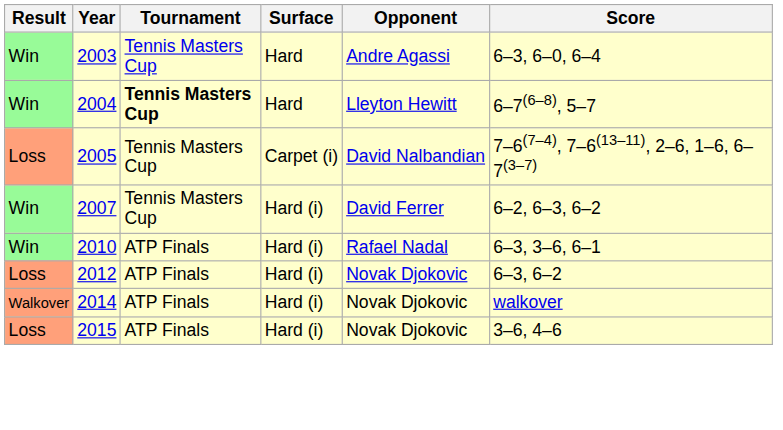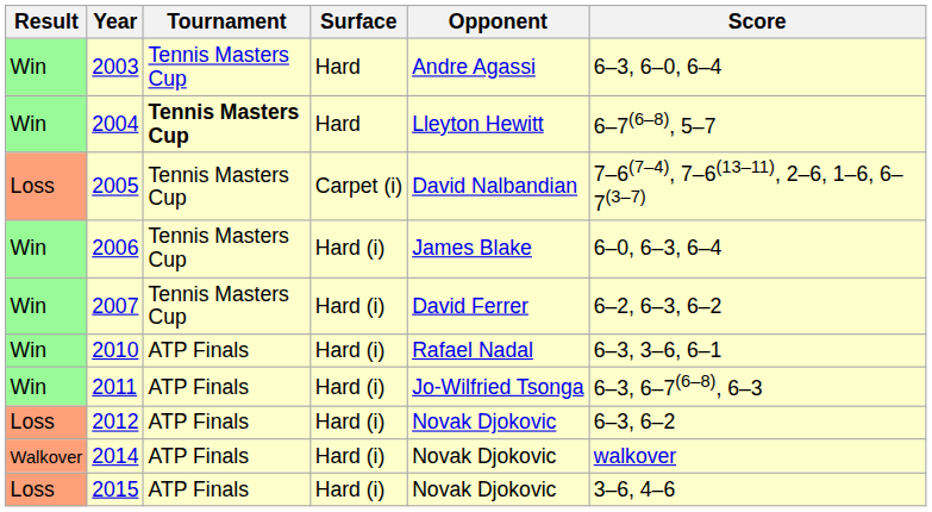 <table class="sortable wikitable">
 <tr>
 <th>Result</th>
 <th>Year</th>
 <th style="width:120px">Tournament</th>
 <th>Surface</th>
 <th>Opponent</th>
 <th style="width:250px" class="unsortable">Score</th>
 </tr>
 <tr style="background:#ffffcc;">
 <td style="background:#98fb98;">Win</td>
 <td><a href='#'>2003</a></td>
 <td><a href='#'>Tennis Masters Cup</a></td>
 <td>Hard</td>
 <td> <a href='#'>Andre Agassi</a></td>
 <td>6–3, 6–0, 6–4</td>
 </tr>
 <tr style="background:#ffffcc;">
 <td style="background:#98fb98;">Win</td>
 <td><a href='#'>2004</a></td>
 <td><strong>Tennis Masters Cup</strong></td>
 <td>Hard</td>
 <td> <a href='#'>Lleyton Hewitt</a></td>
 <td>6–7<sup>(6–8)</sup>, 5–7</td>
 </tr>
 <tr style="background:#ffffcc;">
 <td style="background:#ffa07a;">Loss</td>
 <td><a href='#'>2005</a></td>
 <td>Tennis Masters Cup</td>
 <td>Carpet (i)</td>
 <td> <a href='#'>David Nalbandian</a></td>
 <td>7–6<sup>(7–4)</sup>, 7–6<sup>(13–11)</sup>, 2–6, 1–6, 6–7<sup>(3–7)</sup></td>
 </tr>
 <tr style="background:#ffffcc;">
 <td style="background:#98fb98;">Win</td>
+<td><a href='#'>2006</a></td>
+<td>Tennis Masters Cup</td>
+<td>Hard (i)</td>
+<td> <a href='#'>James Blake</a></td>
+<td>6–0, 6–3, 6–4</td>
+</tr>
+<tr style="background:#ffffcc;">
+<td style="background:#98fb98;">Win</td>
 <td><a href='#'>2007</a></td>
 <td>Tennis Masters Cup</td>
 <td>Hard (i)</td>
 <td> <a href='#'>David Ferrer</a></td>
 <td>6–2, 6–3, 6–2</td>
 </tr>
 <tr style="background:#ffffcc;">
 <td style="background:#98fb98;">Win</td>
 <td><a href='#'>2010</a></td>
 <td>ATP Finals</td>
 <td>Hard (i)</td>
 <td> <a href='#'>Rafael Nadal</a></td>
 <td>6–3, 3–6, 6–1</td>
+</tr>
+<tr style="background:#ffffcc;">
+<td style="background:#98fb98;">Win</td>
+<td><a href='#'>2011</a></td>
+<td>ATP Finals</td>
+<td>Hard (i)</td>
+<td> <a href='#'>Jo-Wilfried Tsonga</a></td>
+<td>6–3, 6–7<sup>(6–8)</sup>, 6–3</td>
 </tr>
 <tr style="background:#ffffcc;">
 <td style="background:#ffa07a;">Loss</td>
 <td><a href='#'>2012</a></td>
 <td>ATP Finals</td>
 <td>Hard (i)</td>
 <td> <a href='#'>Novak Djokovic</a></td>
 <td>6–3, 6–2</td>
 </tr>
 <tr style="background:#ffffcc;">
 <td bgcolor=ffa07a><small>Walkover</small></td>
 <td><a href='#'>2014</a></td>
 <td>ATP Finals</td>
 <td>Hard (i)</td>
 <td> Novak Djokovic</td>
 <td><a href='#'>walkover</a></td>
 </tr>
 <tr style="background:#ffffcc;">
 <td style="background:#ffa07a;">Loss</td>
 <td><a href='#'>2015</a></td>
 <td>ATP Finals</td>
 <td>Hard (i)</td>
 <td> Novak Djokovic</td>
 <td>3–6, 4–6</td>
 </tr>
 </table>
